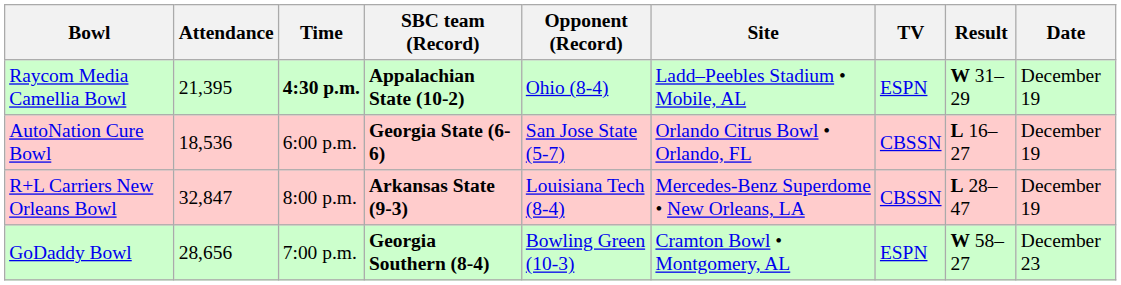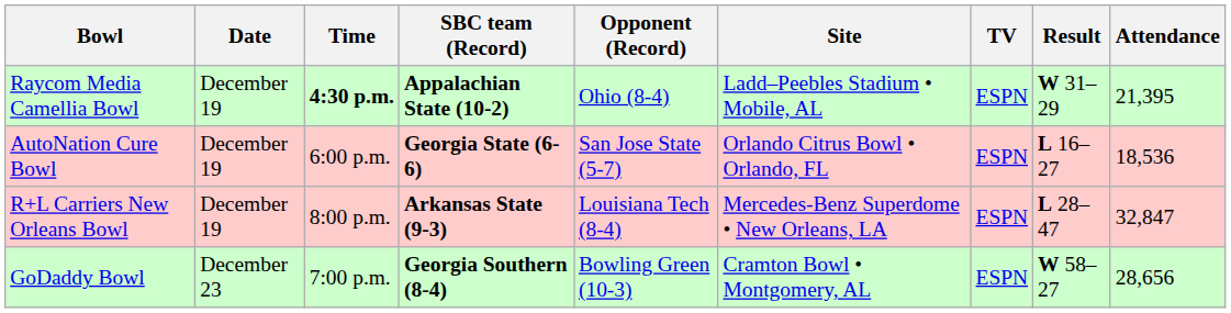 <table class="wikitable" style="font-size:95%;">
 <tr>
 <th>Bowl</th>
-<th>Attendance</th>
+<th>Date</th>
 <th>Time</th>
 <th>SBC team (Record)</th>
 <th>Opponent (Record)</th>
 <th>Site</th>
 <th>TV</th>
 <th>Result</th>
-<th>Date</th>
+<th>Attendance</th>
 </tr>
 <tr bgcolor="#cfc">
 <td><a href='#'>Raycom Media Camellia Bowl</a></td>
-<td>21,395</td>
+<td>December 19</td>
 <td><strong>4:30 p.m.</strong></td>
 <td><strong>Appalachian State (10-2)</strong></td>
 <td><a href='#'>Ohio (8-4)</a></td>
 <td><a href='#'>Ladd–Peebles Stadium</a> • <a href='#'>Mobile, AL</a></td>
 <td><a href='#'>ESPN</a></td>
 <td><strong>W</strong> 31–29</td>
-<td>December 19</td>
+<td>21,395</td>
 </tr>
 <tr bgcolor="#fcc">
 <td><a href='#'>AutoNation Cure Bowl</a></td>
-<td>18,536</td>
+<td>December 19</td>
 <td>6:00 p.m.</td>
 <td><strong>Georgia State (6-6)</strong></td>
 <td><a href='#'>San Jose State (5-7)</a></td>
 <td><a href='#'>Orlando Citrus Bowl</a> • <a href='#'>Orlando, FL</a></td>
-<td><a href='#'>CBSSN</a></td>
+<td><a href='#'>ESPN</a></td>
 <td><strong>L</strong> 16–27</td>
-<td>December 19</td>
+<td>18,536</td>
 </tr>
 <tr bgcolor="#fcc">
 <td><a href='#'>R+L Carriers New Orleans Bowl</a></td>
-<td>32,847</td>
+<td>December 19</td>
 <td>8:00 p.m.</td>
 <td><strong>Arkansas State (9-3)</strong></td>
 <td><a href='#'>Louisiana Tech (8-4)</a></td>
 <td><a href='#'>Mercedes-Benz Superdome</a> • <a href='#'>New Orleans, LA</a></td>
-<td><a href='#'>CBSSN</a></td>
+<td><a href='#'>ESPN</a></td>
 <td><strong>L</strong> 28–47</td>
-<td>December 19</td>
+<td>32,847</td>
 </tr>
 <tr bgcolor="#cfc">
 <td><a href='#'>GoDaddy Bowl</a></td>
-<td>28,656</td>
+<td>December 23</td>
 <td>7:00 p.m.</td>
 <td><strong>Georgia Southern (8-4)</strong></td>
 <td><a href='#'>Bowling Green (10-3)</a></td>
 <td><a href='#'>Cramton Bowl</a> • <a href='#'>Montgomery, AL</a></td>
 <td><a href='#'>ESPN</a></td>
 <td><strong>W</strong> 58–27</td>
-<td>December 23</td>
+<td>28,656</td>
 </tr>
 </table>
